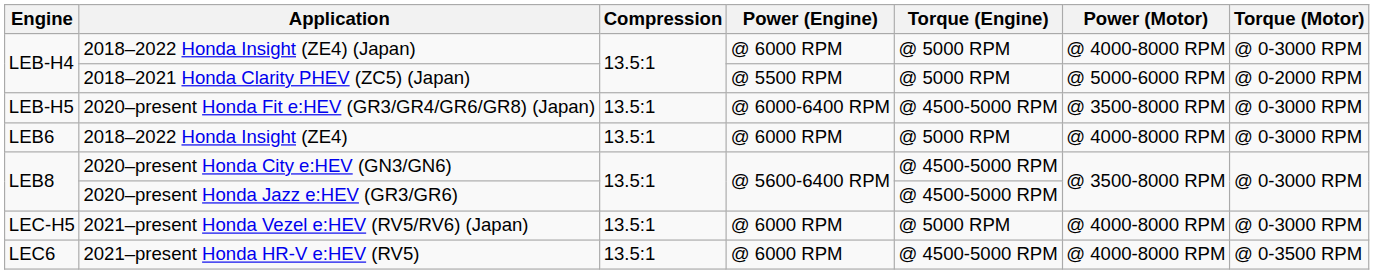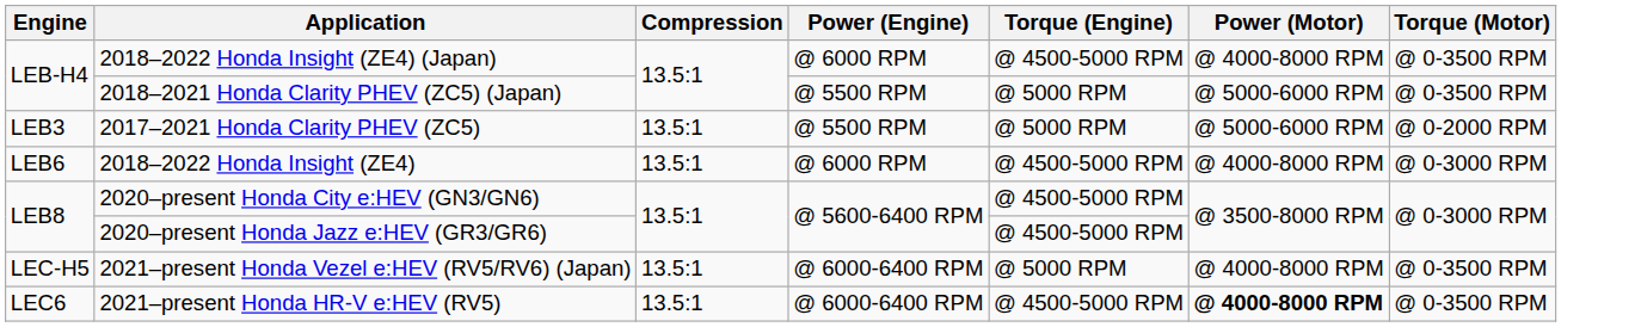 <table class="wikitable">
 <tr>
 <th>Engine</th>
 <th>Application</th>
 <th>Compression</th>
 <th>Power (Engine)</th>
 <th>Torque (Engine)</th>
 <th>Power (Motor)</th>
 <th>Torque (Motor)</th>
 </tr>
 <tr>
 <td rowspan="2">LEB-H4</td>
 <td>2018–2022 <a href='#'>Honda Insight</a> (ZE4) (Japan)</td>
 <td rowspan="2">13.5:1</td>
 <td> @ 6000 RPM</td>
-<td> @ 5000 RPM</td>
+<td> @ 4500-5000 RPM</td>
 <td> @ 4000-8000 RPM</td>
-<td> @ 0-3000 RPM</td>
+<td> @ 0-3500 RPM</td>
 </tr>
 <tr>
 <td>2018–2021 <a href='#'>Honda Clarity PHEV</a> (ZC5) (Japan)</td>
 <td> @ 5500 RPM</td>
 <td> @ 5000 RPM</td>
 <td> @ 5000-6000 RPM</td>
-<td> @ 0-2000 RPM</td>
+<td> @ 0-3500 RPM</td>
 </tr>
 <tr>
-<td>LEB-H5</td>
-<td>2020–present <a href='#'>Honda Fit e:HEV</a> (GR3/GR4/GR6/GR8) (Japan)</td>
+<td>LEB3</td>
+<td>2017–2021 <a href='#'>Honda Clarity PHEV</a> (ZC5)</td>
 <td>13.5:1</td>
-<td> @ 6000-6400 RPM</td>
-<td> @ 4500-5000 RPM</td>
-<td> @ 3500-8000 RPM</td>
-<td> @ 0-3000 RPM</td>
+<td> @ 5500 RPM</td>
+<td> @ 5000 RPM</td>
+<td> @ 5000-6000 RPM</td>
+<td> @ 0-2000 RPM</td>
 </tr>
 <tr>
 <td>LEB6</td>
 <td>2018–2022 <a href='#'>Honda Insight</a> (ZE4)</td>
 <td>13.5:1</td>
 <td> @ 6000 RPM</td>
-<td> @ 5000 RPM</td>
+<td> @ 4500-5000 RPM</td>
 <td> @ 4000-8000 RPM</td>
 <td> @ 0-3000 RPM</td>
 </tr>
 <tr>
 <td rowspan="2">LEB8</td>
 <td>2020–present <a href='#'>Honda City e:HEV</a> (GN3/GN6)</td>
 <td rowspan="2">13.5:1</td>
 <td rowspan="2"> @ 5600-6400 RPM</td>
 <td> @ 4500-5000 RPM</td>
 <td rowspan="2"> @ 3500-8000 RPM</td>
 <td rowspan="2"> @ 0-3000 RPM</td>
 </tr>
 <tr>
 <td>2020–present <a href='#'>Honda Jazz e:HEV</a> (GR3/GR6)</td>
 <td> @ 4500-5000 RPM</td>
 </tr>
 <tr>
 <td>LEC-H5</td>
 <td>2021–present <a href='#'>Honda Vezel e:HEV</a> (RV5/RV6) (Japan)</td>
 <td>13.5:1</td>
-<td> @ 6000 RPM</td>
+<td> @ 6000-6400 RPM</td>
 <td> @ 5000 RPM</td>
 <td> @ 4000-8000 RPM</td>
-<td> @ 0-3000 RPM</td>
+<td> @ 0-3500 RPM</td>
 </tr>
 <tr>
 <td>LEC6</td>
 <td>2021–present <a href='#'>Honda HR-V e:HEV</a> (RV5)</td>
 <td>13.5:1</td>
-<td> @ 6000 RPM</td>
+<td> @ 6000-6400 RPM</td>
 <td> @ 4500-5000 RPM</td>
-<td> @ 4000-8000 RPM</td>
+<td><strong> @ 4000-8000 RPM</strong></td>
 <td> @ 0-3500 RPM</td>
 </tr>
 </table>
